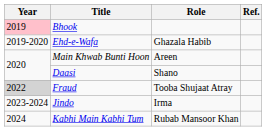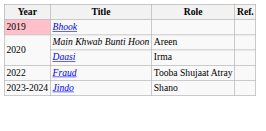 <table class="wikitable sortable">
 <tr>
 <th>Year</th>
 <th>Title</th>
 <th>Role</th>
 <th class="unsortable">Ref.</th>
 </tr>
 <tr>
 <td style="background: pink;">2019</td>
 <td><em><a href='#'>Bhook</a></em></td>
 <td></td>
 <td></td>
 </tr>
 <tr>
-<td>2019-2020</td>
-<td><em><a href='#'>Ehd-e-Wafa</a></em></td>
-<td>Ghazala Habib</td>
-<td></td>
-</tr>
-<tr>
 <td rowspan="2">2020</td>
 <td><em>Main Khwab Bunti Hoon</em></td>
 <td>Areen</td>
 <td></td>
 </tr>
 <tr>
 <td><em><a href='#'>Daasi</a></em></td>
-<td>Shano</td>
+<td>Irma</td>
 <td></td>
 </tr>
 <tr>
-<td style="background: lightgrey;">2022</td>
+<td>2022</td>
 <td><em><a href='#'>Fraud</a></em></td>
 <td>Tooba Shujaat Atray</td>
 <td></td>
 </tr>
 <tr>
 <td>2023-2024</td>
 <td><em><a href='#'>Jindo</a></em></td>
-<td>Irma</td>
-<td></td>
-</tr>
-<tr>
-<td>2024</td>
-<td><em><a href='#'>Kabhi Main Kabhi Tum</a></em></td>
-<td>Rubab Mansoor Khan</td>
+<td>Shano</td>
 <td></td>
 </tr>
 </table>
